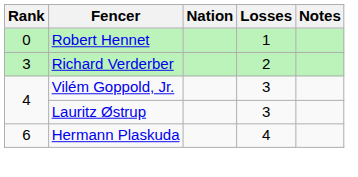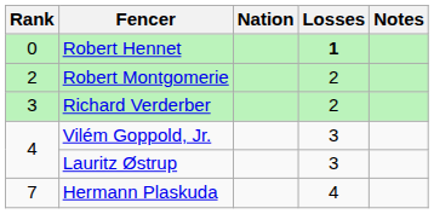 <table class="wikitable sortable" style="text-align:center">
 <tr>
 <th>Rank</th>
 <th>Fencer</th>
 <th>Nation</th>
 <th>Losses</th>
 <th>Notes</th>
 </tr>
 <tr bgcolor=bbf3bb>
 <td>0</td>
 <td align=left><a href='#'>Robert Hennet</a></td>
 <td align=left></td>
-<td>1</td>
+<td><strong>1</strong></td>
+<td></td>
+</tr>
+<tr bgcolor=bbf3bb>
+<td>2</td>
+<td align=left><a href='#'>Robert Montgomerie</a></td>
+<td align=left></td>
+<td>2</td>
 <td></td>
 </tr>
 <tr bgcolor=bbf3bb>
 <td>3</td>
 <td align=left><a href='#'>Richard Verderber</a></td>
 <td align=left></td>
 <td>2</td>
 <td></td>
 </tr>
 <tr>
 <td rowspan=2>4</td>
 <td align=left><a href='#'>Vilém Goppold, Jr.</a></td>
 <td align=left></td>
 <td>3</td>
 <td></td>
 </tr>
 <tr>
 <td align=left><a href='#'>Lauritz Østrup</a></td>
 <td align=left></td>
 <td>3</td>
 <td></td>
 </tr>
 <tr>
-<td>6</td>
+<td>7</td>
 <td align=left><a href='#'>Hermann Plaskuda</a></td>
 <td align=left></td>
 <td>4</td>
 <td></td>
 </tr>
 </table>
